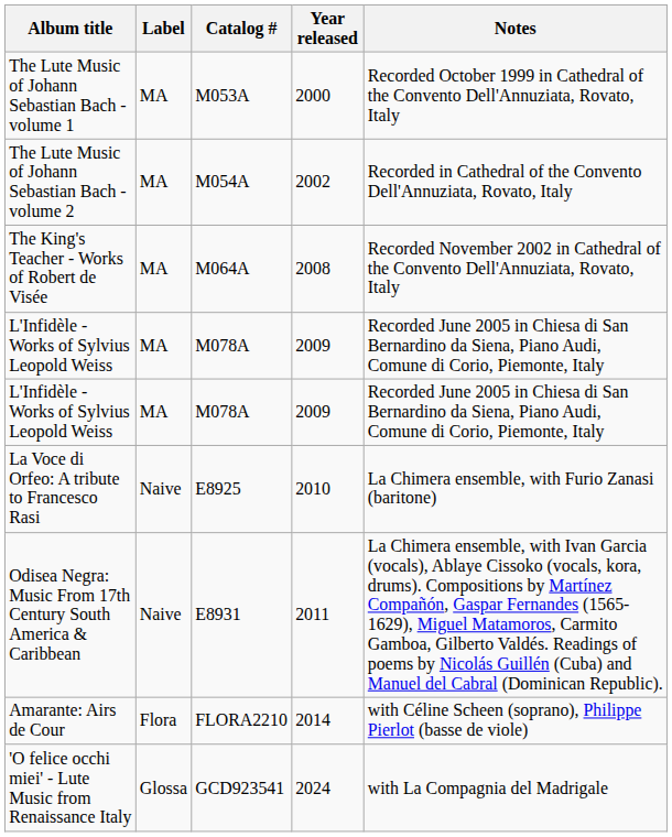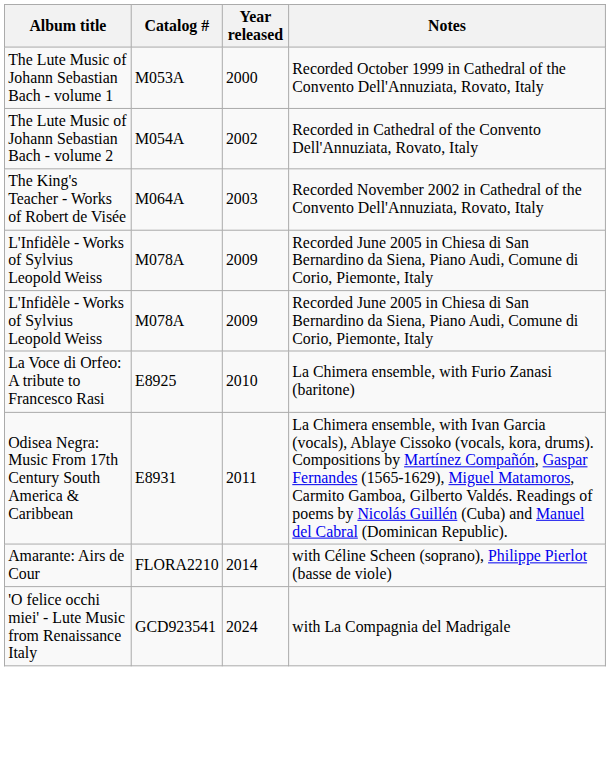 <table class="wikitable sortable">
 <tr>
 <th>Album title</th>
-<th>Label</th>
 <th>Catalog #</th>
 <th>Year released</th>
 <th>Notes</th>
 </tr>
 <tr>
 <td>The Lute Music of Johann Sebastian Bach - volume 1</td>
-<td>MA</td>
 <td>M053A</td>
 <td>2000</td>
 <td>Recorded October 1999 in Cathedral of the Convento Dell'Annuziata, Rovato, Italy</td>
 </tr>
 <tr>
 <td>The Lute Music of Johann Sebastian Bach - volume 2</td>
-<td>MA</td>
 <td>M054A</td>
 <td>2002</td>
 <td>Recorded in Cathedral of the Convento Dell'Annuziata, Rovato, Italy</td>
 </tr>
 <tr>
 <td>The King's Teacher - Works of Robert de Visée</td>
-<td>MA</td>
 <td>M064A</td>
-<td>2008</td>
+<td>2003</td>
 <td>Recorded November 2002 in Cathedral of the Convento Dell'Annuziata, Rovato, Italy</td>
 </tr>
 <tr>
 <td>L'Infidèle - Works of Sylvius Leopold Weiss</td>
-<td>MA</td>
 <td>M078A</td>
 <td>2009</td>
 <td>Recorded June 2005 in Chiesa di San Bernardino da Siena, Piano Audi, Comune di Corio, Piemonte, Italy</td>
 </tr>
 <tr>
 <td>L'Infidèle - Works of Sylvius Leopold Weiss</td>
-<td>MA</td>
 <td>M078A</td>
 <td>2009</td>
 <td>Recorded June 2005 in Chiesa di San Bernardino da Siena, Piano Audi, Comune di Corio, Piemonte, Italy</td>
 </tr>
 <tr>
 <td>La Voce di Orfeo: A tribute to Francesco Rasi</td>
-<td>Naive</td>
 <td>E8925</td>
 <td>2010</td>
 <td>La Chimera ensemble, with Furio Zanasi (baritone)</td>
 </tr>
 <tr>
 <td>Odisea Negra: Music From 17th Century South America & Caribbean</td>
-<td>Naive</td>
 <td>E8931</td>
 <td>2011</td>
 <td>La Chimera ensemble, with Ivan Garcia (vocals), Ablaye Cissoko (vocals, kora, drums). Compositions by <a href='#'>Martínez Compañón</a>, <a href='#'>Gaspar Fernandes</a> (1565-1629), <a href='#'>Miguel Matamoros</a>, Carmito Gamboa, Gilberto Valdés. Readings of poems by <a href='#'>Nicolás Guillén</a> (Cuba) and <a href='#'>Manuel del Cabral</a> (Dominican Republic).</td>
 </tr>
 <tr>
 <td>Amarante: Airs de Cour</td>
-<td>Flora</td>
 <td>FLORA2210</td>
 <td>2014</td>
 <td>with Céline Scheen (soprano), <a href='#'>Philippe Pierlot</a> (basse de viole)</td>
 </tr>
 <tr>
 <td>'O felice occhi miei' - Lute Music from Renaissance Italy</td>
-<td>Glossa</td>
 <td>GCD923541</td>
 <td>2024</td>
 <td>with La Compagnia del Madrigale</td>
 </tr>
 </table>
